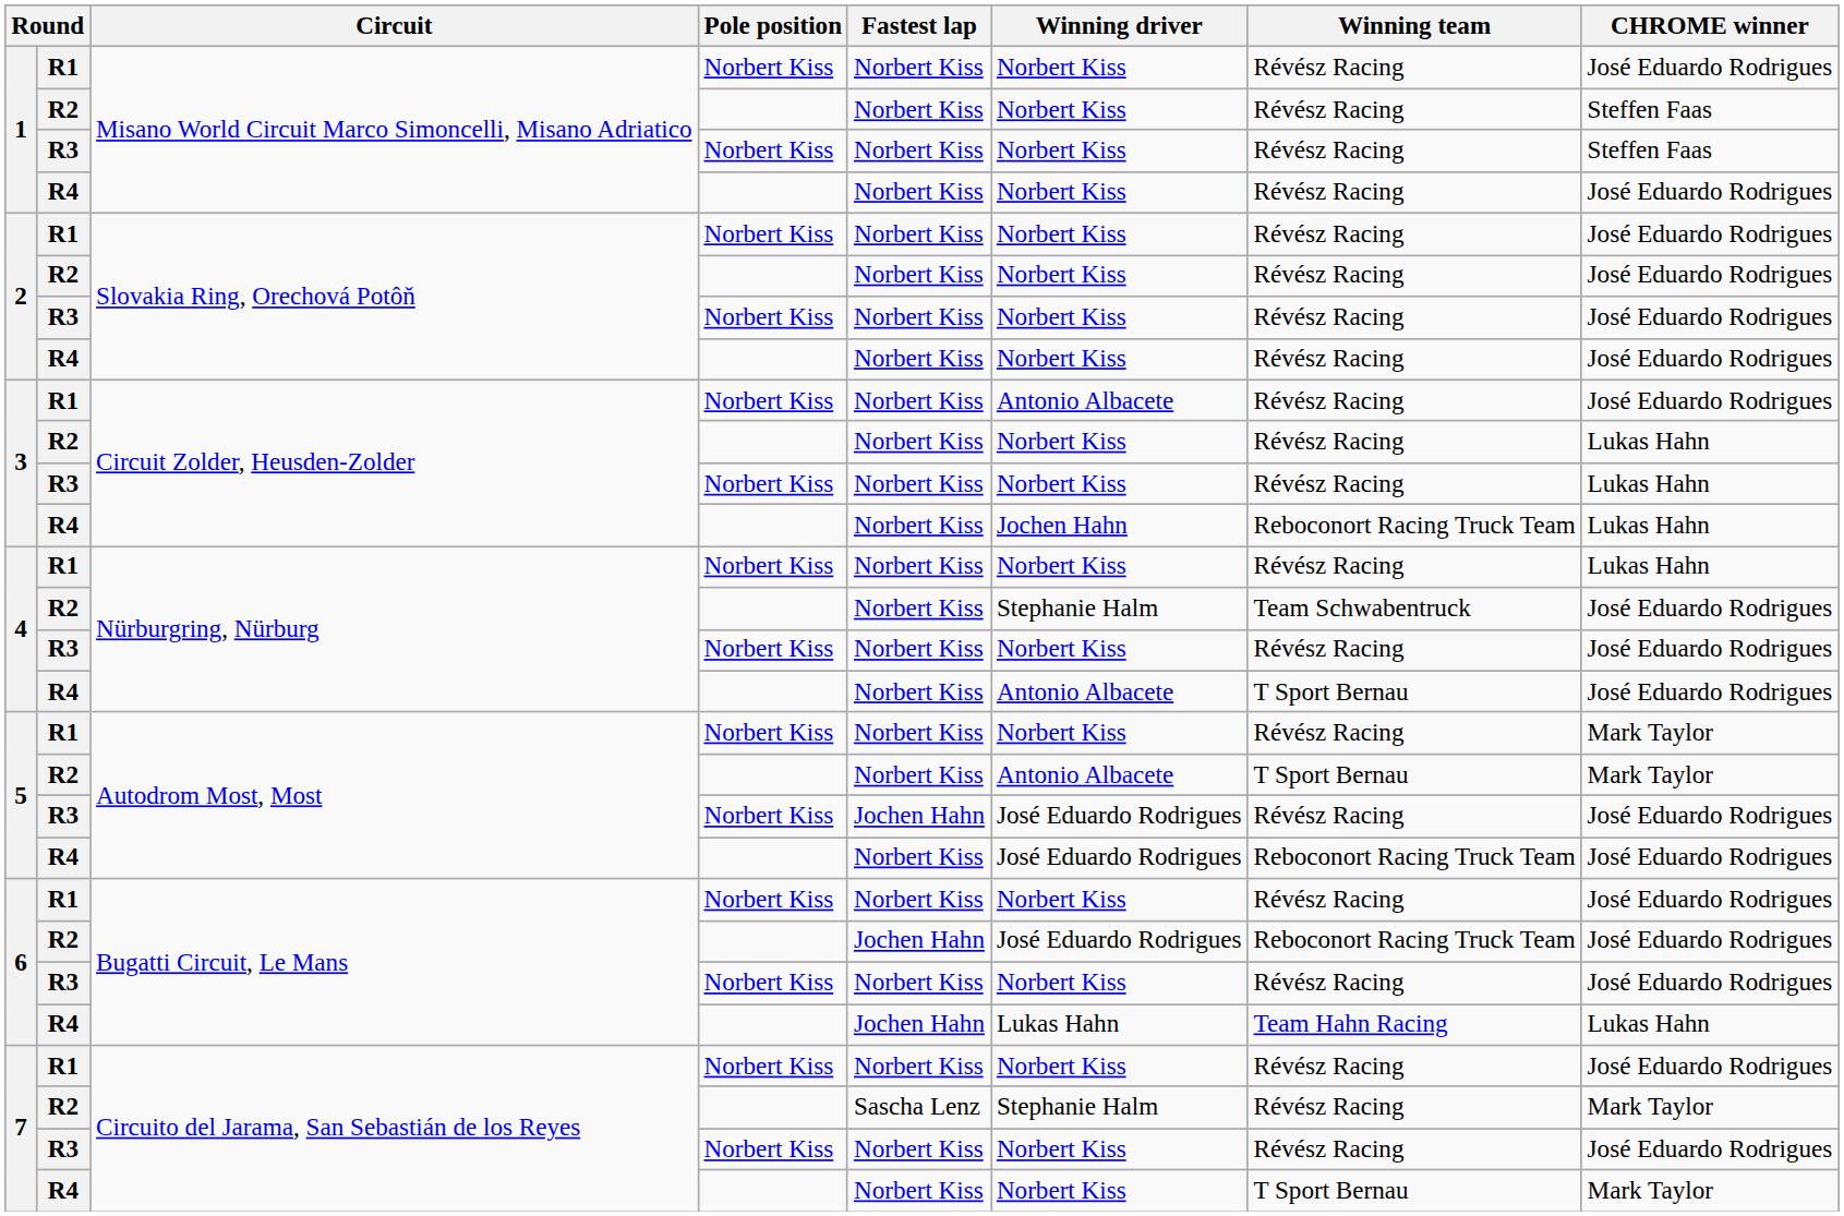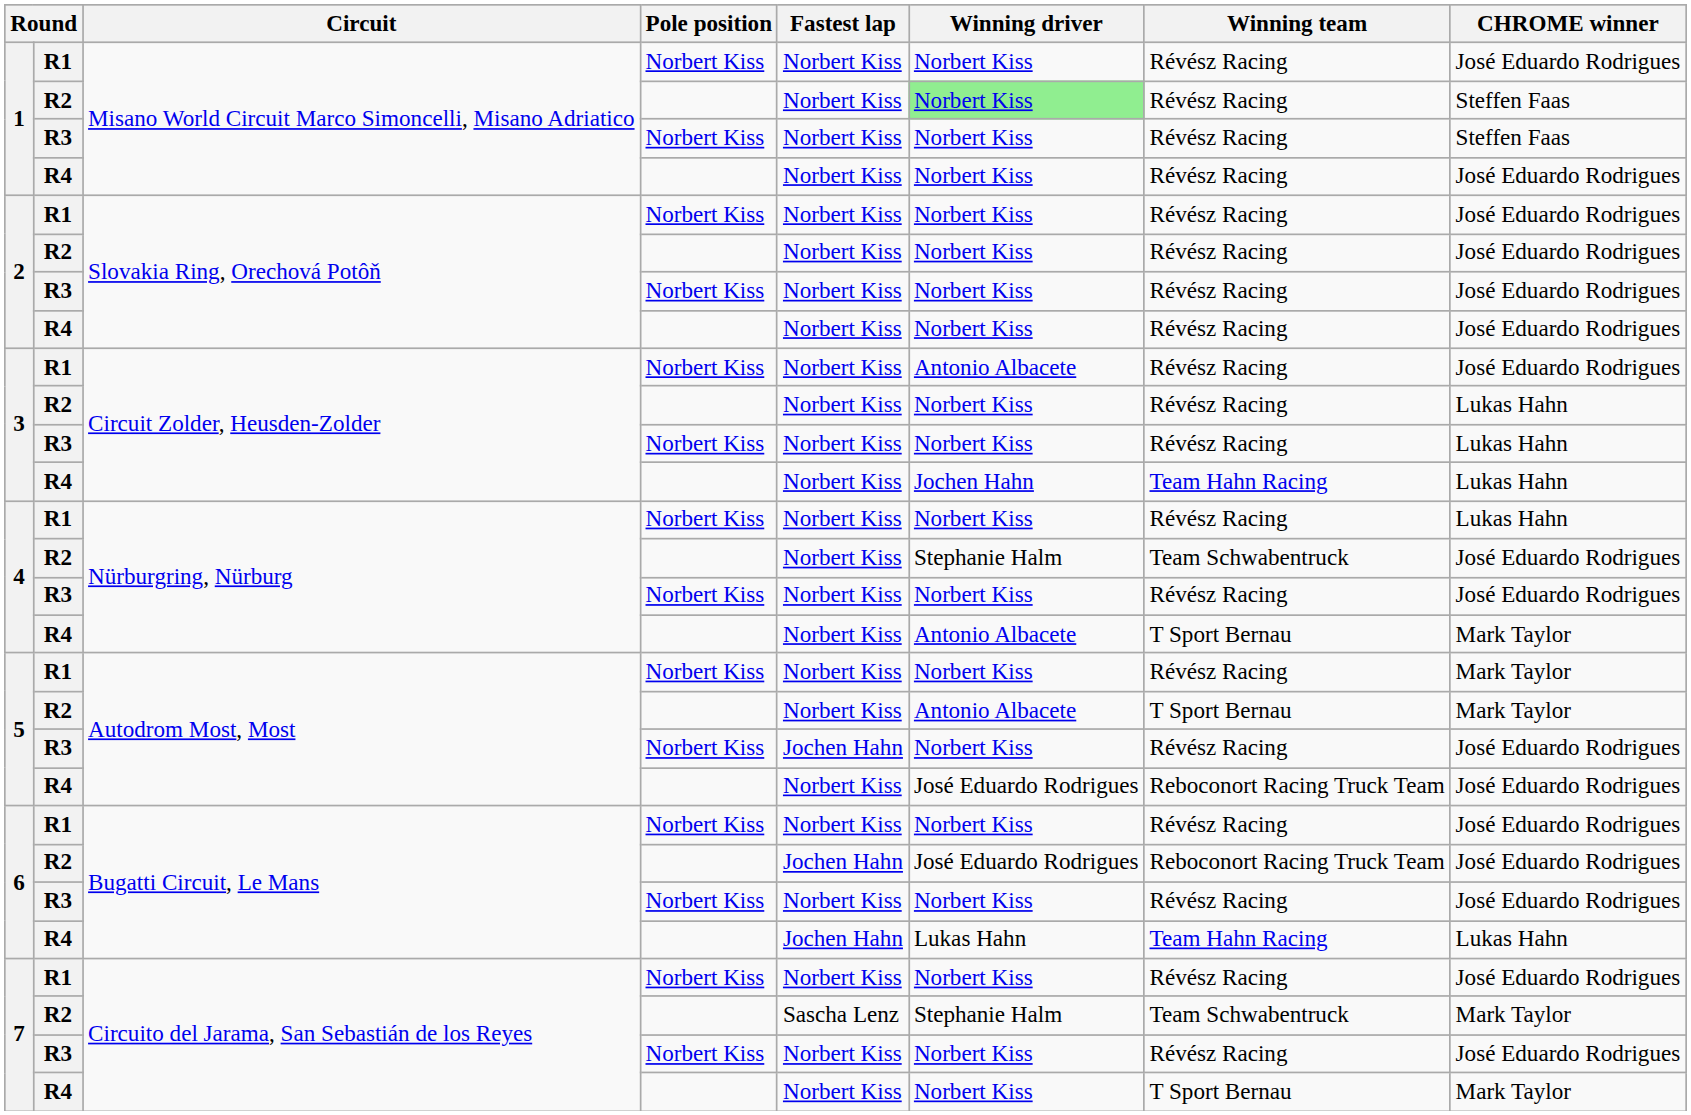 <table class="wikitable" style="font-size: 85%">
 <tr>
 <th colspan=2>Round</th>
 <th>Circuit</th>
 <th>Pole position</th>
 <th>Fastest lap</th>
 <th>Winning driver</th>
 <th>Winning team</th>
 <th>CHROME winner</th>
 </tr>
 <tr>
 <th rowspan=4>1</th>
 <th>R1</th>
 <td rowspan=4 nowrap> <a href='#'>Misano World Circuit Marco Simoncelli</a>, <a href='#'>Misano Adriatico</a></td>
 <td nowrap> <a href='#'>Norbert Kiss</a></td>
 <td> <a href='#'>Norbert Kiss</a></td>
 <td> <a href='#'>Norbert Kiss</a></td>
 <td> Révész Racing</td>
 <td nowrap> José Eduardo Rodrigues</td>
 </tr>
 <tr>
 <th>R2</th>
 <td></td>
 <td> <a href='#'>Norbert Kiss</a></td>
-<td> <a href='#'>Norbert Kiss</a></td>
+<td style="background: lightgreen;"> <a href='#'>Norbert Kiss</a></td>
 <td> Révész Racing</td>
 <td> Steffen Faas</td>
 </tr>
 <tr>
 <th>R3</th>
 <td> <a href='#'>Norbert Kiss</a></td>
 <td> <a href='#'>Norbert Kiss</a></td>
 <td> <a href='#'>Norbert Kiss</a></td>
 <td> Révész Racing</td>
 <td> Steffen Faas</td>
 </tr>
 <tr>
 <th>R4</th>
 <td></td>
 <td> <a href='#'>Norbert Kiss</a></td>
 <td> <a href='#'>Norbert Kiss</a></td>
 <td> Révész Racing</td>
 <td> José Eduardo Rodrigues</td>
 </tr>
 <tr>
 <th rowspan=4>2</th>
 <th>R1</th>
 <td rowspan=4> <a href='#'>Slovakia Ring</a>, <a href='#'>Orechová Potôň</a></td>
 <td> <a href='#'>Norbert Kiss</a></td>
 <td> <a href='#'>Norbert Kiss</a></td>
 <td> <a href='#'>Norbert Kiss</a></td>
 <td> Révész Racing</td>
 <td> José Eduardo Rodrigues</td>
 </tr>
 <tr>
 <th>R2</th>
 <td></td>
 <td> <a href='#'>Norbert Kiss</a></td>
 <td> <a href='#'>Norbert Kiss</a></td>
 <td> Révész Racing</td>
 <td> José Eduardo Rodrigues</td>
 </tr>
 <tr>
 <th>R3</th>
 <td> <a href='#'>Norbert Kiss</a></td>
 <td> <a href='#'>Norbert Kiss</a></td>
 <td> <a href='#'>Norbert Kiss</a></td>
 <td> Révész Racing</td>
 <td> José Eduardo Rodrigues</td>
 </tr>
 <tr>
 <th>R4</th>
 <td></td>
 <td> <a href='#'>Norbert Kiss</a></td>
 <td> <a href='#'>Norbert Kiss</a></td>
 <td> Révész Racing</td>
 <td> José Eduardo Rodrigues</td>
 </tr>
 <tr>
 <th rowspan=4>3</th>
 <th>R1</th>
 <td rowspan=4> <a href='#'>Circuit Zolder</a>, <a href='#'>Heusden-Zolder</a></td>
 <td> <a href='#'>Norbert Kiss</a></td>
 <td> <a href='#'>Norbert Kiss</a></td>
 <td> <a href='#'>Antonio Albacete</a></td>
 <td> Révész Racing</td>
 <td> José Eduardo Rodrigues</td>
 </tr>
 <tr>
 <th>R2</th>
 <td></td>
 <td> <a href='#'>Norbert Kiss</a></td>
 <td> <a href='#'>Norbert Kiss</a></td>
 <td> Révész Racing</td>
 <td> Lukas Hahn</td>
 </tr>
 <tr>
 <th>R3</th>
 <td> <a href='#'>Norbert Kiss</a></td>
 <td> <a href='#'>Norbert Kiss</a></td>
 <td> <a href='#'>Norbert Kiss</a></td>
 <td> Révész Racing</td>
 <td> Lukas Hahn</td>
 </tr>
 <tr>
 <th>R4</th>
 <td></td>
 <td> <a href='#'>Norbert Kiss</a></td>
 <td> <a href='#'>Jochen Hahn</a></td>
-<td nowrap> Reboconort Racing Truck Team</td>
+<td> <a href='#'>Team Hahn Racing</a></td>
 <td> Lukas Hahn</td>
 </tr>
 <tr>
 <th rowspan=4>4</th>
 <th>R1</th>
 <td rowspan=4> <a href='#'>Nürburgring</a>, <a href='#'>Nürburg</a></td>
 <td> <a href='#'>Norbert Kiss</a></td>
 <td> <a href='#'>Norbert Kiss</a></td>
 <td> <a href='#'>Norbert Kiss</a></td>
 <td> Révész Racing</td>
 <td> Lukas Hahn</td>
 </tr>
 <tr>
 <th>R2</th>
 <td></td>
 <td> <a href='#'>Norbert Kiss</a></td>
 <td> Stephanie Halm</td>
 <td> Team Schwabentruck</td>
 <td> José Eduardo Rodrigues</td>
 </tr>
 <tr>
 <th>R3</th>
 <td> <a href='#'>Norbert Kiss</a></td>
 <td> <a href='#'>Norbert Kiss</a></td>
 <td> <a href='#'>Norbert Kiss</a></td>
 <td> Révész Racing</td>
 <td> José Eduardo Rodrigues</td>
 </tr>
 <tr>
 <th>R4</th>
 <td></td>
 <td> <a href='#'>Norbert Kiss</a></td>
 <td> <a href='#'>Antonio Albacete</a></td>
 <td> T Sport Bernau</td>
-<td> José Eduardo Rodrigues</td>
+<td> Mark Taylor</td>
 </tr>
 <tr>
 <th rowspan=4>5</th>
 <th>R1</th>
 <td rowspan=4> <a href='#'>Autodrom Most</a>, <a href='#'>Most</a></td>
 <td> <a href='#'>Norbert Kiss</a></td>
 <td> <a href='#'>Norbert Kiss</a></td>
 <td> <a href='#'>Norbert Kiss</a></td>
 <td> Révész Racing</td>
 <td> Mark Taylor</td>
 </tr>
 <tr>
 <th>R2</th>
 <td></td>
 <td> <a href='#'>Norbert Kiss</a></td>
 <td> <a href='#'>Antonio Albacete</a></td>
 <td> T Sport Bernau</td>
 <td> Mark Taylor</td>
 </tr>
 <tr>
 <th>R3</th>
 <td> <a href='#'>Norbert Kiss</a></td>
 <td nowrap> <a href='#'>Jochen Hahn</a></td>
-<td nowrap> José Eduardo Rodrigues</td>
+<td> <a href='#'>Norbert Kiss</a></td>
 <td> Révész Racing</td>
 <td> José Eduardo Rodrigues</td>
 </tr>
 <tr>
 <th>R4</th>
 <td></td>
 <td> <a href='#'>Norbert Kiss</a></td>
 <td nowrap> José Eduardo Rodrigues</td>
 <td nowrap> Reboconort Racing Truck Team</td>
 <td> José Eduardo Rodrigues</td>
 </tr>
 <tr>
 <th rowspan="4">6</th>
 <th>R1</th>
 <td rowspan="4"> <a href='#'>Bugatti Circuit</a>, <a href='#'>Le Mans</a></td>
 <td> <a href='#'>Norbert Kiss</a></td>
 <td> <a href='#'>Norbert Kiss</a></td>
 <td> <a href='#'>Norbert Kiss</a></td>
 <td> Révész Racing</td>
 <td> José Eduardo Rodrigues</td>
 </tr>
 <tr>
 <th>R2</th>
 <td></td>
 <td> <a href='#'>Jochen Hahn</a></td>
 <td> José Eduardo Rodrigues</td>
 <td> Reboconort Racing Truck Team</td>
 <td> José Eduardo Rodrigues</td>
 </tr>
 <tr>
 <th>R3</th>
 <td> <a href='#'>Norbert Kiss</a></td>
 <td> <a href='#'>Norbert Kiss</a></td>
 <td> <a href='#'>Norbert Kiss</a></td>
 <td> Révész Racing</td>
 <td> José Eduardo Rodrigues</td>
 </tr>
 <tr>
 <th>R4</th>
 <td></td>
 <td> <a href='#'>Jochen Hahn</a></td>
 <td> Lukas Hahn</td>
 <td> <a href='#'>Team Hahn Racing</a></td>
 <td> Lukas Hahn</td>
 </tr>
 <tr>
 <th rowspan="4">7</th>
 <th>R1</th>
 <td rowspan="4"> <a href='#'>Circuito del Jarama</a>, <a href='#'>San Sebastián de los Reyes</a></td>
 <td> <a href='#'>Norbert Kiss</a></td>
 <td> <a href='#'>Norbert Kiss</a></td>
 <td> <a href='#'>Norbert Kiss</a></td>
 <td> Révész Racing</td>
 <td> José Eduardo Rodrigues</td>
 </tr>
 <tr>
 <th>R2</th>
 <td></td>
 <td> Sascha Lenz</td>
 <td> Stephanie Halm</td>
-<td> Révész Racing</td>
+<td> Team Schwabentruck</td>
 <td> Mark Taylor</td>
 </tr>
 <tr>
 <th>R3</th>
 <td> <a href='#'>Norbert Kiss</a></td>
 <td> <a href='#'>Norbert Kiss</a></td>
 <td> <a href='#'>Norbert Kiss</a></td>
 <td> Révész Racing</td>
 <td> José Eduardo Rodrigues</td>
 </tr>
 <tr>
 <th>R4</th>
 <td></td>
 <td> <a href='#'>Norbert Kiss</a></td>
 <td> <a href='#'>Norbert Kiss</a></td>
 <td> T Sport Bernau</td>
 <td> Mark Taylor</td>
 </tr>
 <tr>
 </tr>
 </table>
